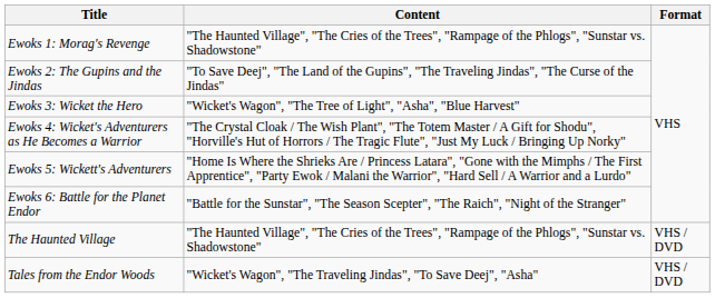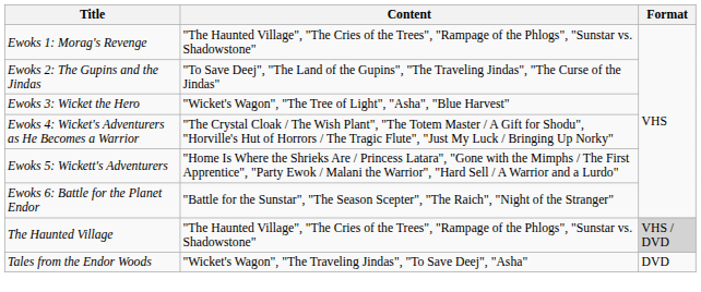 <table class="wikitable">
 <tr>
 <th>Title</th>
 <th>Content</th>
 <th>Format</th>
 </tr>
 <tr>
 <td><em>Ewoks 1: Morag's Revenge</em></td>
 <td>"The Haunted Village", "The Cries of the Trees", "Rampage of the Phlogs",  "Sunstar vs. Shadowstone"</td>
 <td rowspan="6">VHS</td>
 </tr>
 <tr>
 <td><em>Ewoks 2: The Gupins and the Jindas</em></td>
 <td>"To Save Deej", "The Land of the Gupins", "The Traveling Jindas", "The Curse of the Jindas"</td>
 </tr>
 <tr>
 <td><em>Ewoks 3: Wicket the Hero</em></td>
 <td>"Wicket's Wagon", "The Tree of Light", "Asha", "Blue Harvest"</td>
 </tr>
 <tr>
 <td><em>Ewoks 4: Wicket's Adventurers as He Becomes a Warrior</em></td>
 <td>"The Crystal Cloak / The Wish Plant", "The Totem Master / A Gift for Shodu", "Horville's Hut of Horrors / The Tragic Flute", "Just My Luck / Bringing Up Norky"</td>
 </tr>
 <tr>
 <td><em>Ewoks 5: Wickett's Adventurers</em></td>
 <td>"Home Is Where the Shrieks Are / Princess Latara", "Gone with the Mimphs / The First Apprentice", "Party Ewok / Malani the Warrior", "Hard Sell / A Warrior and a Lurdo"</td>
 </tr>
 <tr>
 <td><em>Ewoks 6: Battle for the Planet Endor</em></td>
 <td>"Battle for the Sunstar", "The Season Scepter", "The Raich", "Night of the Stranger"</td>
 </tr>
 <tr>
 <td><em>The Haunted Village</em></td>
 <td>"The Haunted Village", "The Cries of the Trees", "Rampage of the Phlogs", "Sunstar vs. Shadowstone"</td>
-<td>VHS / DVD</td>
+<td style="background: lightgrey;">VHS / DVD</td>
 </tr>
 <tr>
 <td><em>Tales from the Endor Woods</em></td>
 <td>"Wicket's Wagon", "The Traveling Jindas", "To Save Deej", "Asha"</td>
-<td>VHS / DVD</td>
+<td>DVD</td>
 </tr>
 </table>
